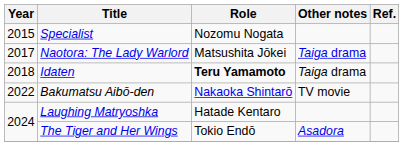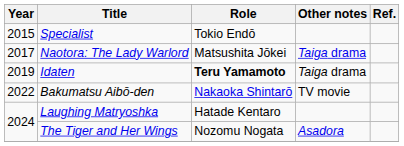 <table class="wikitable">
 <tr>
 <th>Year</th>
 <th>Title</th>
 <th>Role</th>
 <th>Other notes</th>
 <th>Ref.</th>
 </tr>
 <tr>
 <td>2015</td>
 <td><em><a href='#'>Specialist</a></em></td>
-<td>Nozomu Nogata</td>
+<td>Tokio Endō</td>
 <td></td>
 <td></td>
 </tr>
 <tr>
 <td>2017</td>
 <td><em><a href='#'>Naotora: The Lady Warlord</a></em></td>
 <td>Matsushita Jōkei</td>
 <td><a href='#'><em>Taiga</em> drama</a></td>
 <td></td>
 </tr>
 <tr>
-<td>2018</td>
+<td>2019</td>
 <td><em><a href='#'>Idaten</a></em></td>
 <td><strong>Teru Yamamoto</strong></td>
 <td><em>Taiga</em> drama</td>
 <td></td>
 </tr>
 <tr>
 <td>2022</td>
 <td><em>Bakumatsu Aibō-den</em></td>
 <td><a href='#'>Nakaoka Shintarō</a></td>
 <td>TV movie</td>
 <td></td>
 </tr>
 <tr>
 <td rowspan="2">2024</td>
 <td><em><a href='#'>Laughing Matryoshka</a></em></td>
 <td>Hatade Kentaro</td>
 <td></td>
 <td></td>
 </tr>
 <tr>
 <td><em><a href='#'>The Tiger and Her Wings</a></em></td>
-<td>Tokio Endō</td>
+<td>Nozomu Nogata</td>
 <td><em><a href='#'>Asadora</a></em></td>
 <td></td>
 </tr>
 <tr>
 </tr>
 </table>
